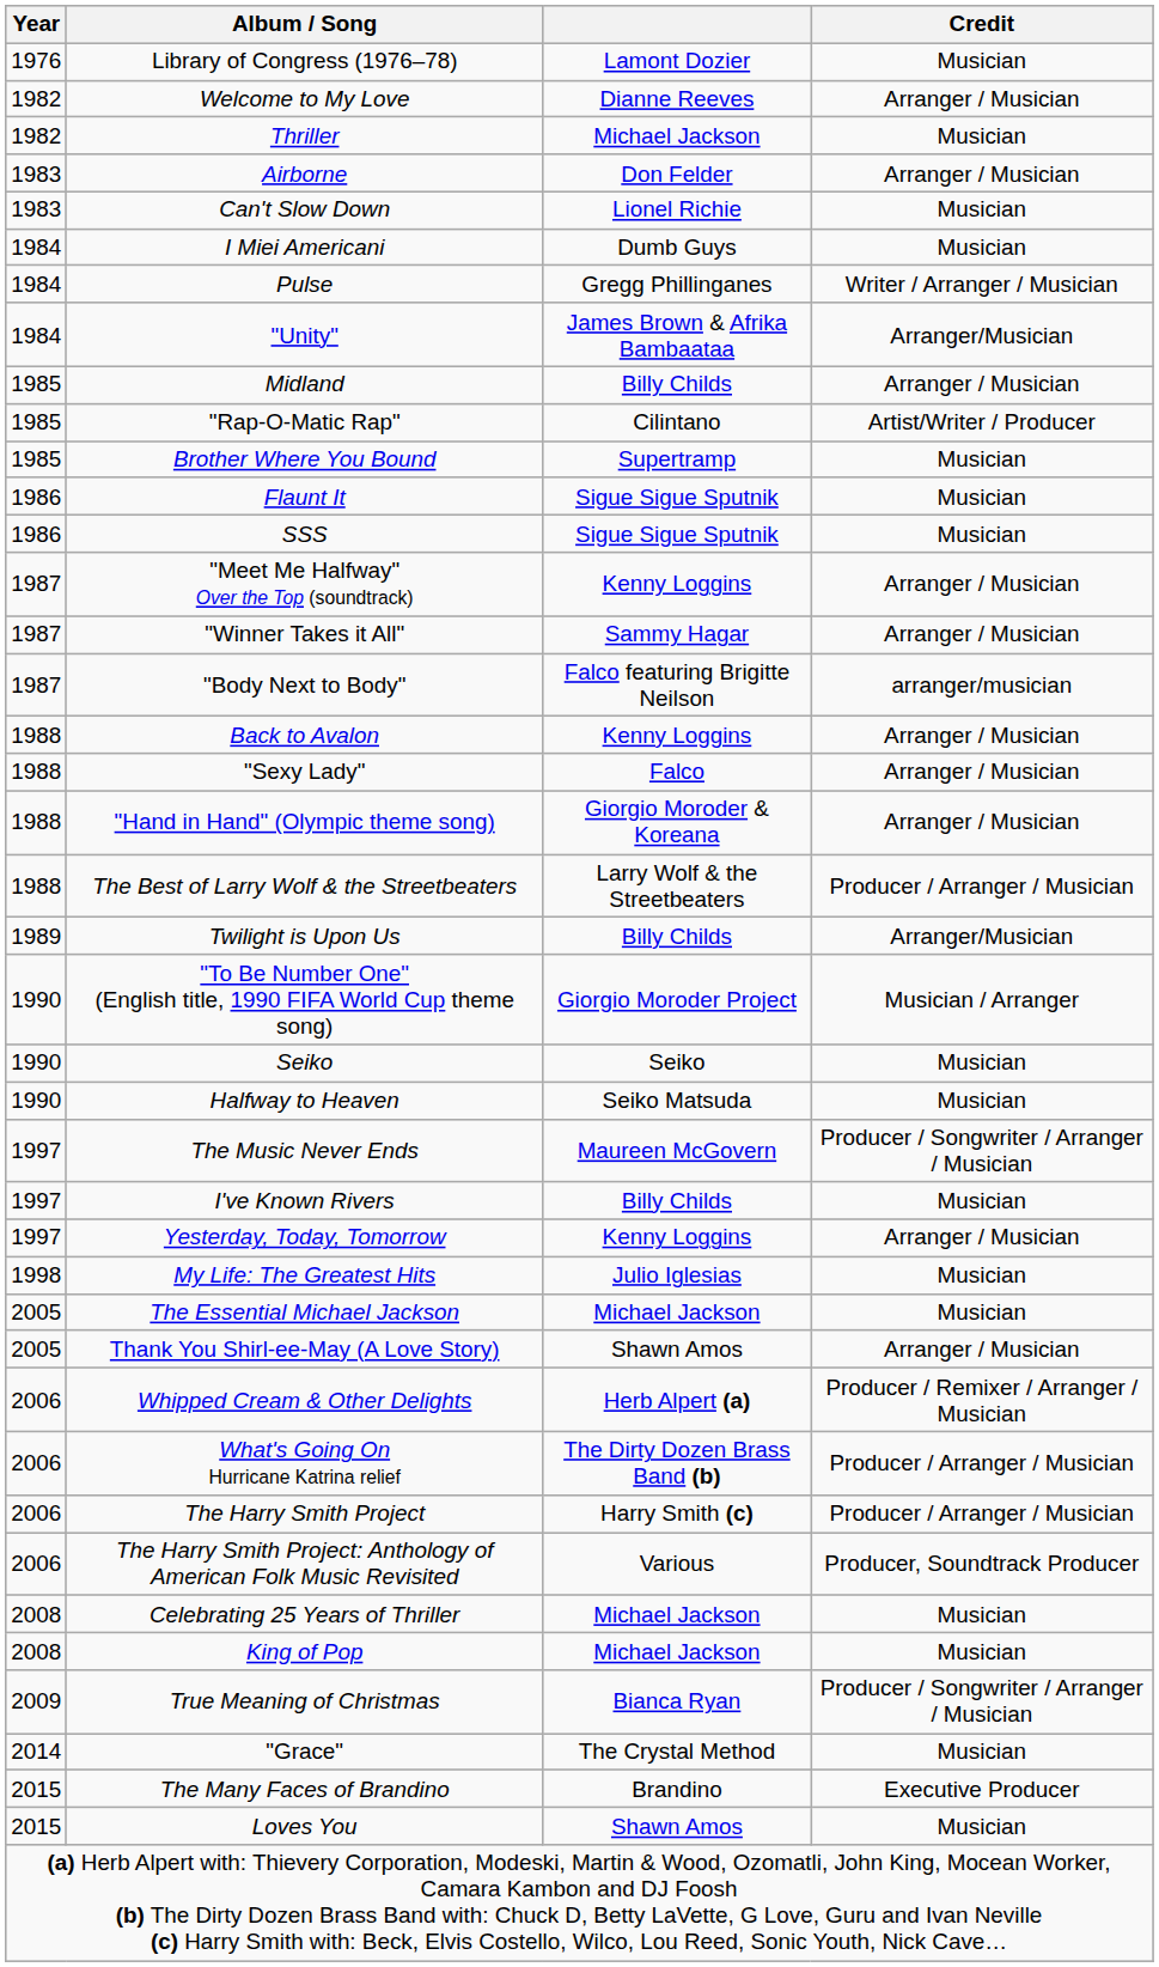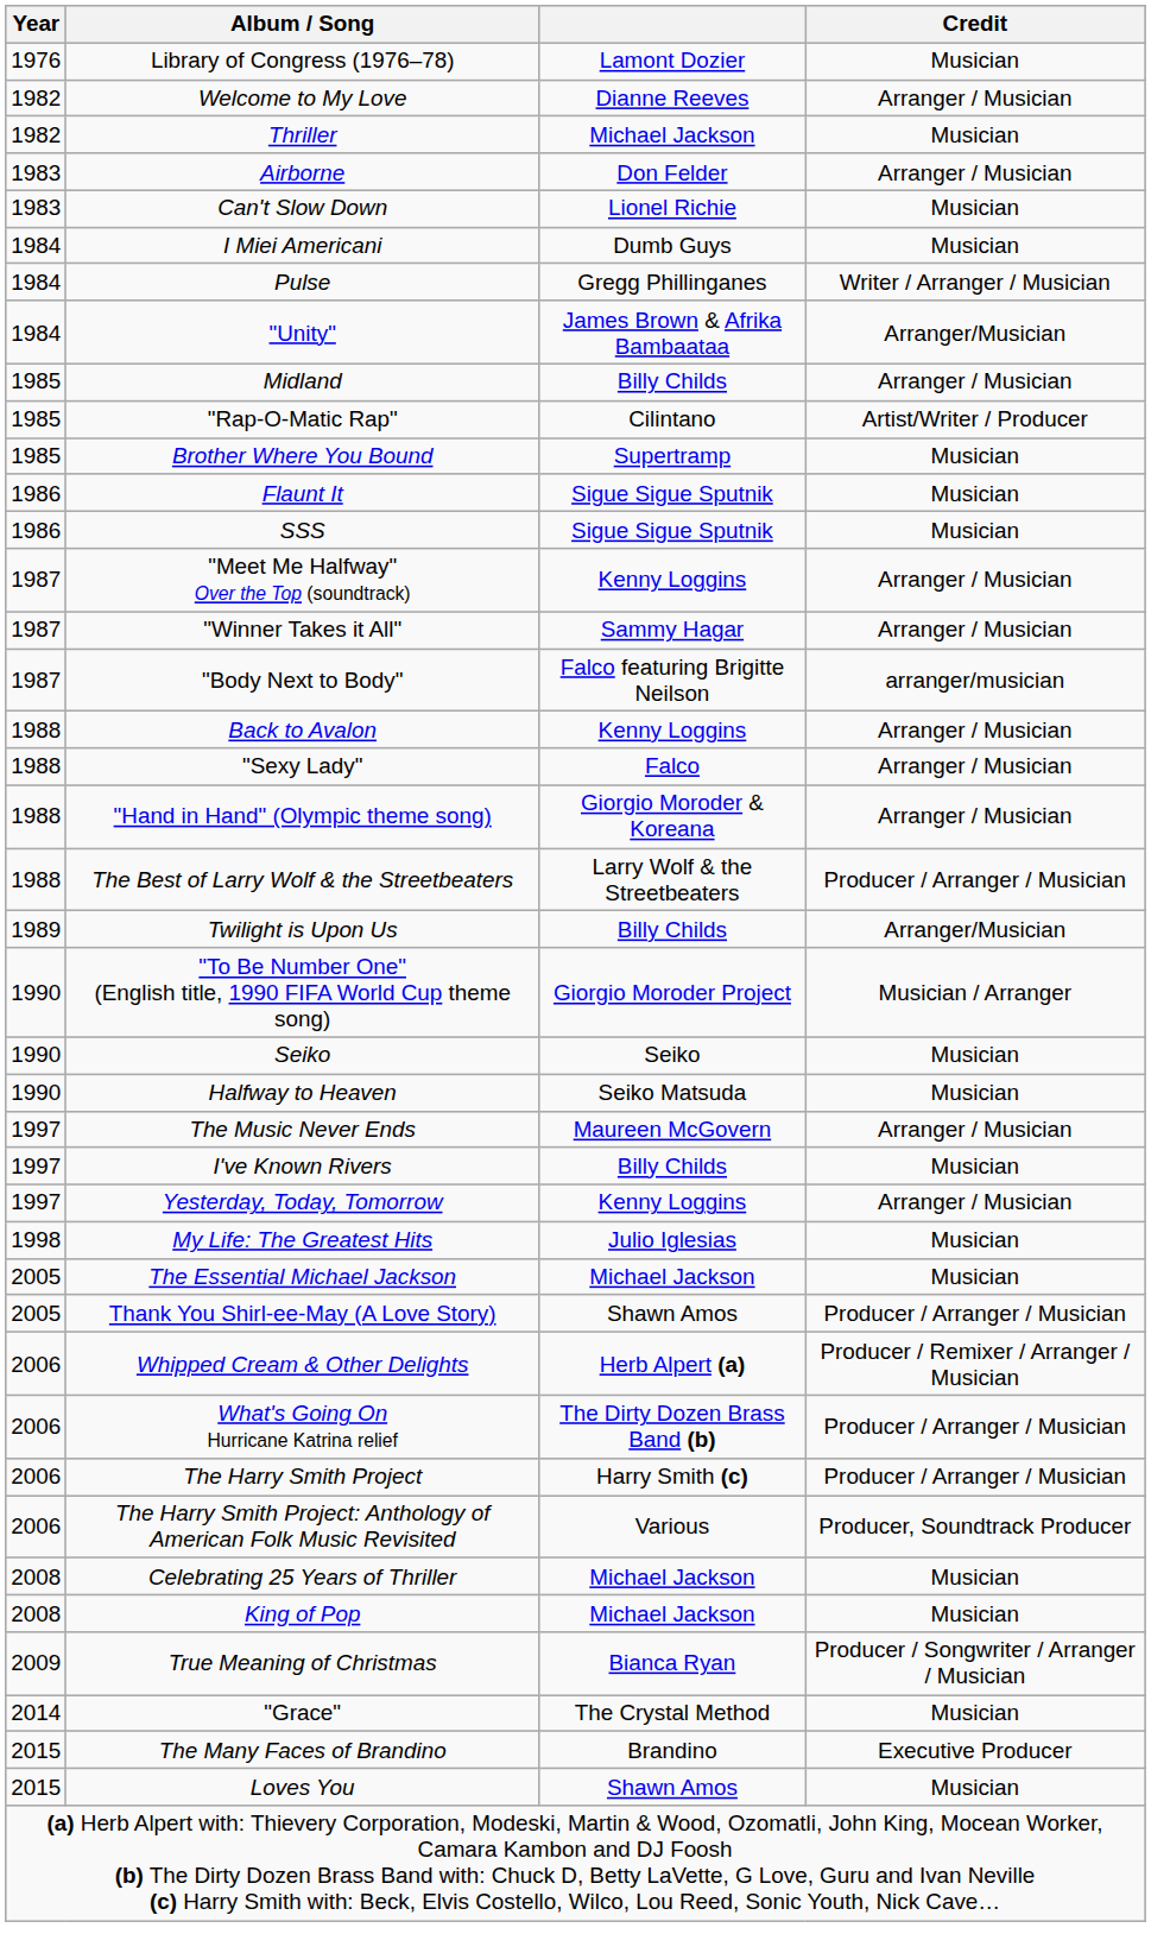 <table class="wikitable sortable collapsed collapsible" style="width:98%; margin-right:0; text-align:center;font-size: 9pt">
 <tr>
 <th>Year</th>
 <th>Album / Song</th>
 <th Artist></th>
 <th>Credit</th>
 </tr>
 <tr>
 <td>1976</td>
 <td>Library of Congress (1976–78)</td>
 <td><a href='#'>Lamont Dozier</a></td>
 <td>Musician</td>
 </tr>
 <tr>
 <td>1982</td>
 <td style="font-style: italic;">Welcome to My Love</td>
 <td><a href='#'>Dianne Reeves</a></td>
 <td>Arranger / Musician</td>
 </tr>
 <tr>
 <td>1982</td>
 <td><em><a href='#'>Thriller</a></em></td>
 <td><a href='#'>Michael Jackson</a></td>
 <td>Musician</td>
 </tr>
 <tr>
 <td>1983</td>
 <td><a href='#'><em>Airborne</em></a></td>
 <td><a href='#'>Don Felder</a></td>
 <td>Arranger / Musician</td>
 </tr>
 <tr>
 <td>1983</td>
 <td style="font-style: italic;">Can't Slow Down</td>
 <td><a href='#'>Lionel Richie</a></td>
 <td>Musician</td>
 </tr>
 <tr>
 <td>1984</td>
 <td style="font-style: italic;">I Miei Americani</td>
 <td>Dumb Guys</td>
 <td>Musician</td>
 </tr>
 <tr>
 <td>1984</td>
 <td style="font-style: italic;">Pulse</td>
 <td>Gregg Phillinganes</td>
 <td>Writer / Arranger / Musician</td>
 </tr>
 <tr>
 <td>1984</td>
 <td><a href='#'>"Unity"</a></td>
 <td><a href='#'>James Brown</a> & <a href='#'>Afrika Bambaataa</a></td>
 <td>Arranger/Musician</td>
 </tr>
 <tr>
 <td>1985</td>
 <td style="font-style: italic;">Midland</td>
 <td><a href='#'>Billy Childs</a></td>
 <td>Arranger / Musician</td>
 </tr>
 <tr>
 <td>1985</td>
 <td>"Rap-O-Matic Rap"</td>
 <td>Cilintano</td>
 <td>Artist/Writer / Producer</td>
 </tr>
 <tr>
 <td>1985</td>
 <td style="font-style: italic;"><a href='#'>Brother Where You Bound</a></td>
 <td><a href='#'>Supertramp</a></td>
 <td>Musician</td>
 </tr>
 <tr>
 <td>1986</td>
 <td style="font-style: italic;"><a href='#'>Flaunt It</a></td>
 <td><a href='#'>Sigue Sigue Sputnik</a></td>
 <td>Musician</td>
 </tr>
 <tr>
 <td>1986</td>
 <td style="font-style: italic;">SSS</td>
 <td><a href='#'>Sigue Sigue Sputnik</a></td>
 <td>Musician</td>
 </tr>
 <tr>
 <td>1987</td>
 <td>"Meet Me Halfway"<br><small><em><a href='#'>Over the Top</a></em> (soundtrack)</small></td>
 <td><a href='#'>Kenny Loggins</a></td>
 <td>Arranger / Musician</td>
 </tr>
 <tr>
 <td>1987</td>
 <td>"Winner Takes it All"</td>
 <td><a href='#'>Sammy Hagar</a></td>
 <td>Arranger / Musician</td>
 </tr>
 <tr>
 <td>1987</td>
 <td>"Body Next to Body"</td>
 <td><a href='#'>Falco</a> featuring Brigitte Neilson</td>
 <td>arranger/musician</td>
 </tr>
 <tr>
 <td>1988</td>
 <td style="font-style: italic;"><a href='#'>Back to Avalon</a></td>
 <td><a href='#'>Kenny Loggins</a></td>
 <td>Arranger / Musician</td>
 </tr>
 <tr>
 <td>1988</td>
 <td>"Sexy Lady"</td>
 <td><a href='#'>Falco</a></td>
 <td>Arranger / Musician</td>
 </tr>
 <tr>
 <td>1988</td>
 <td><a href='#'>"Hand in Hand" (Olympic theme song)</a></td>
 <td><a href='#'>Giorgio Moroder</a> & <a href='#'>Koreana</a></td>
 <td>Arranger / Musician</td>
 </tr>
 <tr>
 <td>1988</td>
 <td style="font-style: italic;">The Best of Larry Wolf & the Streetbeaters</td>
 <td>Larry Wolf & the Streetbeaters</td>
 <td>Producer / Arranger / Musician</td>
 </tr>
 <tr>
 <td>1989</td>
 <td style="font-style: italic;">Twilight is Upon Us</td>
 <td><a href='#'>Billy Childs</a></td>
 <td>Arranger/Musician</td>
 </tr>
 <tr>
 <td>1990</td>
 <td><a href='#'>"To Be Number One"</a><br> (English title, <a href='#'>1990 FIFA World Cup</a> theme song)</td>
 <td><a href='#'>Giorgio Moroder Project</a></td>
 <td>Musician / Arranger</td>
 </tr>
 <tr>
 <td>1990</td>
 <td style="font-style: italic;">Seiko</td>
 <td>Seiko</td>
 <td>Musician</td>
 </tr>
 <tr>
 <td>1990</td>
 <td style="font-style: italic;">Halfway to Heaven</td>
 <td>Seiko Matsuda</td>
 <td>Musician</td>
 </tr>
 <tr>
 <td>1997</td>
 <td style="font-style: italic;">The Music Never Ends</td>
 <td><a href='#'>Maureen McGovern</a></td>
-<td>Producer / Songwriter / Arranger / Musician</td>
+<td>Arranger / Musician</td>
 </tr>
 <tr>
 <td>1997</td>
 <td style="font-style: italic;">I've Known Rivers</td>
 <td><a href='#'>Billy Childs</a></td>
 <td>Musician</td>
 </tr>
 <tr>
 <td>1997</td>
 <td style="font-style: italic;"><a href='#'>Yesterday, Today, Tomorrow</a></td>
 <td><a href='#'>Kenny Loggins</a></td>
 <td>Arranger / Musician</td>
 </tr>
 <tr>
 <td>1998</td>
 <td style="font-style: italic;"><a href='#'>My Life: The Greatest Hits</a></td>
 <td><a href='#'>Julio Iglesias</a></td>
 <td>Musician</td>
 </tr>
 <tr>
 <td>2005</td>
 <td style="font-style: italic;"><a href='#'>The Essential Michael Jackson</a></td>
 <td><a href='#'>Michael Jackson</a></td>
 <td>Musician</td>
 </tr>
 <tr>
 <td>2005</td>
 <td><a href='#'>Thank You Shirl-ee-May (A Love Story)</a></td>
 <td>Shawn Amos</td>
-<td>Arranger / Musician</td>
+<td>Producer / Arranger / Musician</td>
 </tr>
 <tr>
 <td>2006</td>
 <td style="font-style: italic;"><a href='#'>Whipped Cream & Other Delights</a></td>
 <td><a href='#'>Herb Alpert</a> <strong>(a)</strong></td>
 <td>Producer / Remixer / Arranger / Musician</td>
 </tr>
 <tr>
 <td>2006</td>
 <td><a href='#'><em>What's Going On</em></a><br><small>Hurricane Katrina relief</small></td>
 <td><a href='#'>The Dirty Dozen Brass Band</a> <strong>(b)</strong></td>
 <td>Producer / Arranger / Musician</td>
 </tr>
 <tr>
 <td>2006</td>
 <td style="font-style: italic;">The Harry Smith Project</td>
 <td>Harry Smith <strong>(c)</strong></td>
 <td>Producer / Arranger / Musician</td>
 </tr>
 <tr>
 <td>2006</td>
 <td><em>The Harry Smith Project: Anthology of American Folk Music Revisited</em></td>
 <td>Various</td>
 <td>Producer, Soundtrack Producer</td>
 </tr>
 <tr>
 <td>2008</td>
 <td style="font-style: italic;">Celebrating 25 Years of Thriller</td>
 <td><a href='#'>Michael Jackson</a></td>
 <td>Musician</td>
 </tr>
 <tr>
 <td>2008</td>
 <td style="font-style: italic;"><a href='#'>King of Pop</a></td>
 <td><a href='#'>Michael Jackson</a></td>
 <td>Musician</td>
 </tr>
 <tr>
 <td>2009</td>
 <td style="font-style: italic;">True Meaning of Christmas</td>
 <td><a href='#'>Bianca Ryan</a></td>
 <td>Producer / Songwriter / Arranger / Musician</td>
 </tr>
 <tr>
 <td>2014</td>
 <td>"Grace"</td>
 <td>The Crystal Method</td>
 <td>Musician</td>
 </tr>
 <tr>
 <td>2015</td>
 <td style="font-style: italic;">The Many Faces of Brandino</td>
 <td>Brandino</td>
 <td>Executive Producer</td>
 </tr>
 <tr>
 <td>2015</td>
 <td style="font-style: italic;">Loves You</td>
 <td><a href='#'>Shawn Amos</a></td>
 <td>Musician</td>
 </tr>
 <tr>
 <td colspan="4"><strong>(a)</strong> Herb Alpert with: Thievery Corporation, Modeski, Martin & Wood, Ozomatli, John King, Mocean Worker, Camara Kambon and DJ Foosh <br> <strong>(b)</strong> The Dirty Dozen Brass Band with: Chuck D, Betty LaVette, G Love, Guru and Ivan Neville <br><strong>(c)</strong> Harry Smith with: Beck, Elvis Costello, Wilco, Lou Reed, Sonic Youth, Nick Cave…</td>
 </tr>
 </table>
